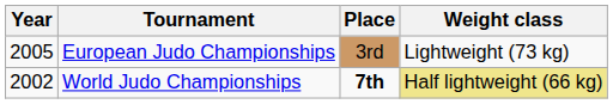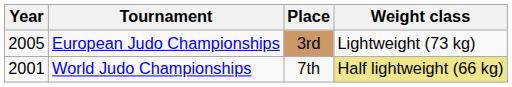 <table class=wikitable>
 <tr>
 <th>Year</th>
 <th>Tournament</th>
 <th>Place</th>
 <th>Weight class</th>
 </tr>
 <tr>
 <td>2005</td>
 <td><a href='#'>European Judo Championships</a></td>
 <td bgcolor="cc9966" align="center">3rd</td>
 <td>Lightweight (73 kg)</td>
 </tr>
 <tr>
-<td>2002</td>
+<td>2001</td>
 <td><a href='#'>World Judo Championships</a></td>
-<td align="center"><strong>7th</strong></td>
+<td align="center">7th</td>
 <td style="background: khaki;">Half lightweight (66 kg)</td>
 </tr>
 </table>
